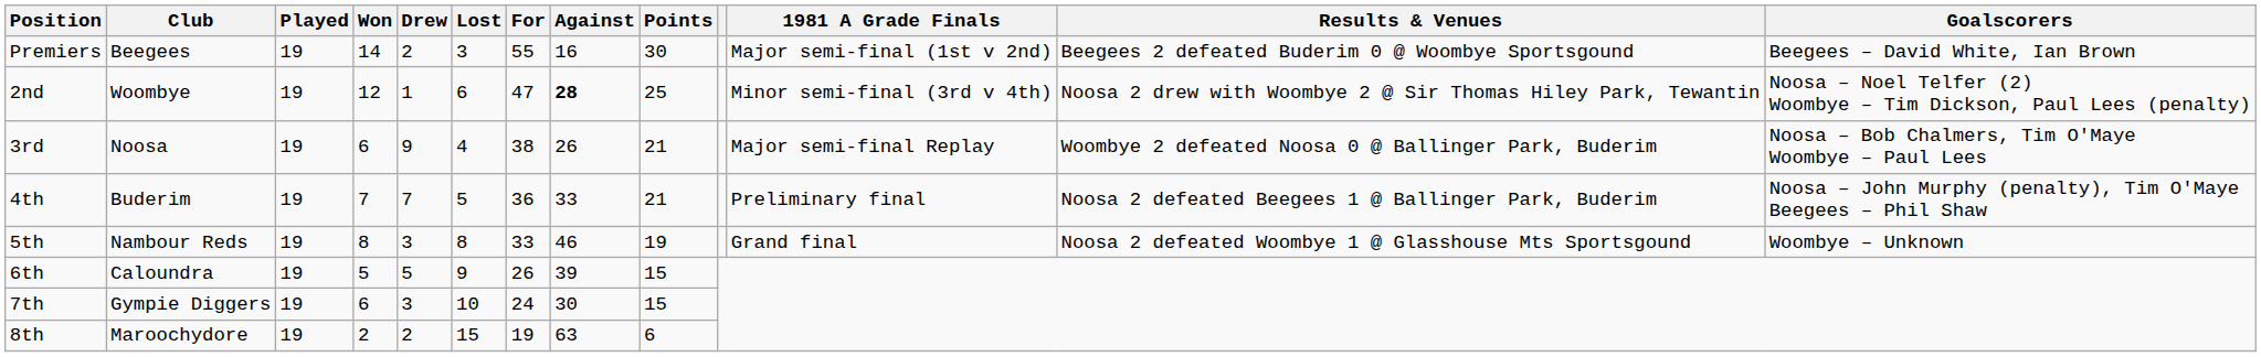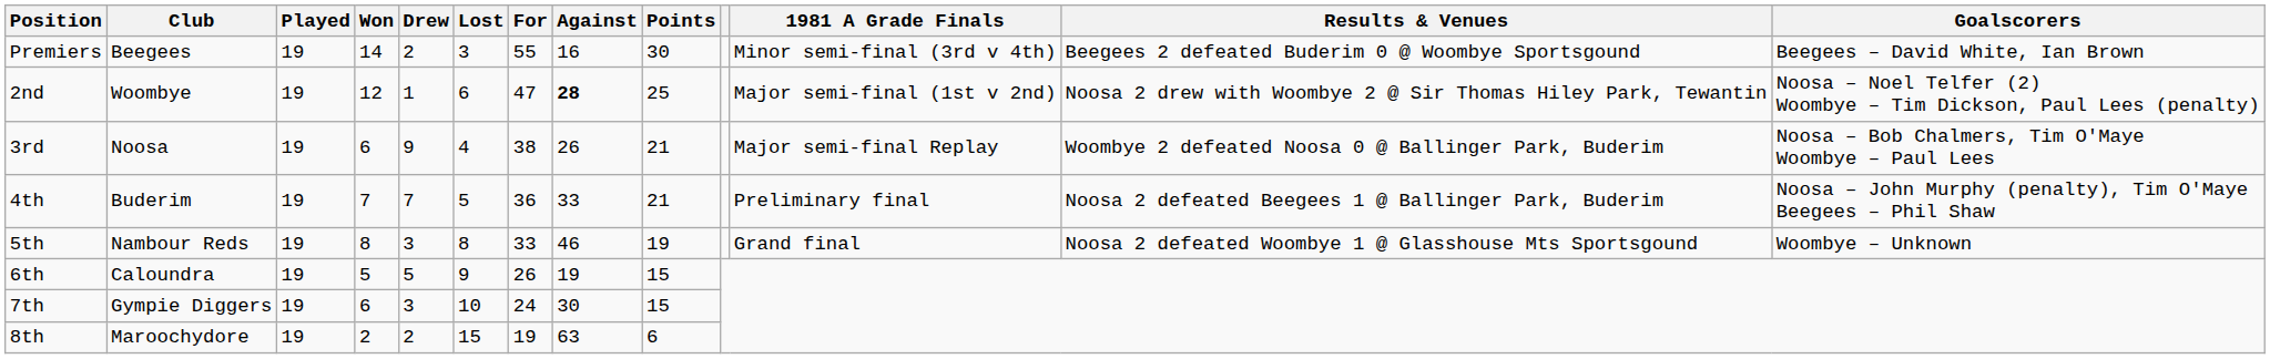 <table class="wikitable">
 <tr>
 <th>Position</th>
 <th>Club</th>
 <th>Played</th>
 <th>Won</th>
 <th>Drew</th>
 <th>Lost</th>
 <th>For</th>
 <th>Against</th>
 <th>Points</th>
 <th></th>
 <th>1981 A Grade Finals</th>
 <th>Results & Venues</th>
 <th>Goalscorers</th>
 </tr>
 <tr>
 <td>Premiers</td>
 <td>Beegees</td>
 <td>19</td>
 <td>14</td>
 <td>2</td>
 <td>3</td>
 <td>55</td>
 <td>16</td>
 <td>30</td>
 <td></td>
-<td>Major semi-final (1st v 2nd)</td>
+<td>Minor semi-final (3rd v 4th)</td>
 <td>Beegees 2 defeated Buderim 0 @ Woombye Sportsgound</td>
 <td>Beegees – David White, Ian Brown</td>
 </tr>
 <tr>
 <td>2nd</td>
 <td>Woombye</td>
 <td>19</td>
 <td>12</td>
 <td>1</td>
 <td>6</td>
 <td>47</td>
 <td><strong>28</strong></td>
 <td>25</td>
 <td></td>
-<td>Minor semi-final (3rd v 4th)</td>
+<td>Major semi-final (1st v 2nd)</td>
 <td>Noosa 2 drew with Woombye 2 @ Sir Thomas Hiley Park, Tewantin</td>
 <td>Noosa – Noel Telfer (2)<br>Woombye – Tim Dickson, Paul Lees (penalty)</td>
 </tr>
 <tr>
 <td>3rd</td>
 <td>Noosa</td>
 <td>19</td>
 <td>6</td>
 <td>9</td>
 <td>4</td>
 <td>38</td>
 <td>26</td>
 <td>21</td>
 <td></td>
 <td>Major semi-final Replay</td>
 <td>Woombye 2 defeated Noosa 0 @ Ballinger Park, Buderim</td>
 <td>Noosa – Bob Chalmers, Tim O'Maye<br>Woombye – Paul Lees</td>
 </tr>
 <tr>
 <td>4th</td>
 <td>Buderim</td>
 <td>19</td>
 <td>7</td>
 <td>7</td>
 <td>5</td>
 <td>36</td>
 <td>33</td>
 <td>21</td>
 <td></td>
 <td>Preliminary final</td>
 <td>Noosa 2 defeated Beegees 1 @ Ballinger Park, Buderim</td>
 <td>Noosa – John Murphy (penalty), Tim O'Maye<br>Beegees – Phil Shaw</td>
 </tr>
 <tr>
 <td>5th</td>
 <td>Nambour Reds</td>
 <td>19</td>
 <td>8</td>
 <td>3</td>
 <td>8</td>
 <td>33</td>
 <td>46</td>
 <td>19</td>
 <td></td>
 <td>Grand final</td>
 <td>Noosa 2 defeated Woombye 1 @ Glasshouse Mts Sportsgound</td>
 <td>Woombye – Unknown</td>
 </tr>
 <tr>
 <td>6th</td>
 <td>Caloundra</td>
 <td>19</td>
 <td>5</td>
 <td>5</td>
 <td>9</td>
 <td>26</td>
-<td>39</td>
+<td>19</td>
 <td>15</td>
 </tr>
 <tr>
 <td>7th</td>
 <td>Gympie Diggers</td>
 <td>19</td>
 <td>6</td>
 <td>3</td>
 <td>10</td>
 <td>24</td>
 <td>30</td>
 <td>15</td>
 </tr>
 <tr>
 <td>8th</td>
 <td>Maroochydore</td>
 <td>19</td>
 <td>2</td>
 <td>2</td>
 <td>15</td>
 <td>19</td>
 <td>63</td>
 <td>6</td>
 </tr>
 </table>
